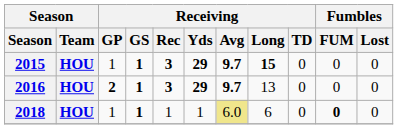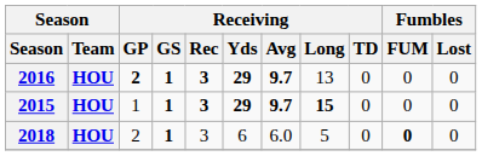 <table class="wikitable">
 <tr>
 <th colspan="2">Season</th>
 <th colspan="7" style="text-align:center;">Receiving</th>
 <th colspan="2">Fumbles</th>
 </tr>
 <tr ||>
 <th>Season</th>
 <th>Team</th>
 <th>GP</th>
 <th>GS</th>
 <th>Rec</th>
 <th>Yds</th>
 <th>Avg</th>
 <th>Long</th>
 <th>TD</th>
 <th>FUM</th>
 <th>Lost</th>
 </tr>
 <tr style="text-align:center;">
+<th><a href='#'>2016</a></th>
+<th><a href='#'>HOU</a></th>
+<td><strong>2</strong></td>
+<td><strong>1</strong></td>
+<td><strong>3</strong></td>
+<td><strong>29</strong></td>
+<td><strong>9.7</strong></td>
+<td>13</td>
+<td>0</td>
+<td>0</td>
+<td>0</td>
+</tr>
+<tr style="text-align:center;">
 <th><a href='#'>2015</a></th>
 <th><a href='#'>HOU</a></th>
 <td>1</td>
 <td><strong>1</strong></td>
 <td><strong>3</strong></td>
 <td><strong>29</strong></td>
 <td><strong>9.7</strong></td>
 <td><strong>15</strong></td>
 <td>0</td>
 <td>0</td>
 <td>0</td>
 </tr>
 <tr style="text-align:center;">
-<th><a href='#'>2016</a></th>
-<th><a href='#'>HOU</a></th>
-<td><strong>2</strong></td>
-<td><strong>1</strong></td>
-<td><strong>3</strong></td>
-<td><strong>29</strong></td>
-<td><strong>9.7</strong></td>
-<td>13</td>
-<td>0</td>
-<td>0</td>
-<td>0</td>
-</tr>
-<tr style="text-align:center;">
 <th><a href='#'>2018</a></th>
 <th><a href='#'>HOU</a></th>
-<td>1</td>
+<td>2</td>
 <td><strong>1</strong></td>
-<td>1</td>
-<td>1</td>
-<td style="background: khaki;">6.0</td>
+<td>3</td>
 <td>6</td>
+<td>6.0</td>
+<td>5</td>
 <td>0</td>
 <td><strong>0</strong></td>
 <td>0</td>
 </tr>
 <tr ! colspan="2" | Total || 4 || 3 || 7 || 64 || 9.1 || 15 || 0 || 0 || 0>
 </tr>
 </table>
